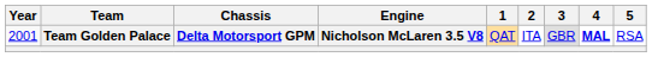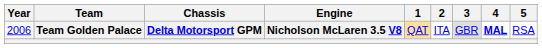 <table class="wikitable" style="text-align:center; font-size:85%">
 <tr>
 <th>Year</th>
 <th>Team</th>
 <th>Chassis</th>
 <th>Engine</th>
 <th>1</th>
 <th>2</th>
 <th>3</th>
 <th>4</th>
 <th>5</th>
 </tr>
 <tr>
-<td><a href='#'>2001</a></td>
+<td><a href='#'>2006</a></td>
 <th nowrap>Team Golden Palace</th>
 <th nowrap><a href='#'>Delta Motorsport</a> GPM</th>
 <th nowrap>Nicholson McLaren 3.5 <a href='#'>V8</a></th>
 <td style="background:#ffdf9f;"><a href='#'>QAT</a><br></td>
 <td style="background:#ffffff;"><a href='#'>ITA</a><br></td>
 <td style="background:#dfdfdf;"><a href='#'>GBR</a><br></td>
 <td style="background:#ffffff;"><strong><a href='#'>MAL</a><br></strong></td>
 <td style="background:#ffffff;"><a href='#'>RSA</a><br></td>
 </tr>
 <tr>
 <th colspan="9"></th>
 </tr>
 </table>
